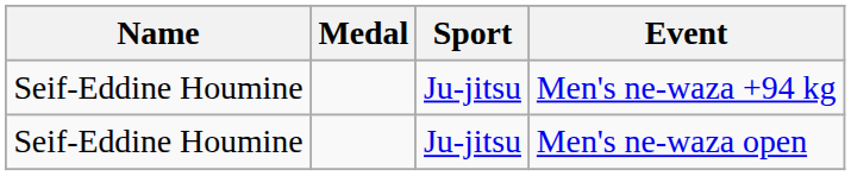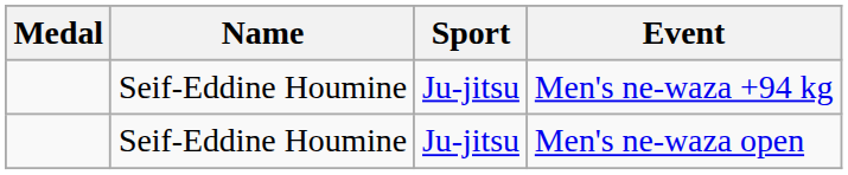 <table class="wikitable sortable" style="font-size: 95%;">
 <tr>
+<th>Medal</th>
 <th>Name</th>
-<th>Medal</th>
 <th>Sport</th>
 <th>Event</th>
 </tr>
 <tr>
+<td></td>
 <td>Seif-Eddine Houmine</td>
-<td></td>
 <td><a href='#'>Ju-jitsu</a></td>
 <td><a href='#'>Men's ne-waza +94 kg</a></td>
 </tr>
 <tr>
+<td></td>
 <td>Seif-Eddine Houmine</td>
-<td></td>
 <td><a href='#'>Ju-jitsu</a></td>
 <td><a href='#'>Men's ne-waza open</a></td>
 </tr>
 </table>
